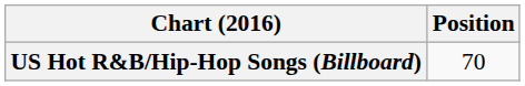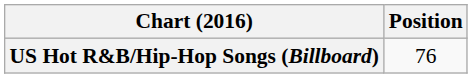 <table class="wikitable plainrowheaders" style="text-align:center;">
 <tr>
 <th scope="col">Chart (2016)</th>
 <th scope="col">Position</th>
 </tr>
 <tr>
 <th scope="row">US Hot R&B/Hip-Hop Songs (<em>Billboard</em>)</th>
-<td>70</td>
+<td>76</td>
 </tr>
 </table>
